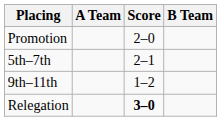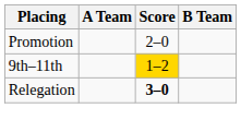 <table class=wikitable style="border:1px solid #AAAAAA;">
 <tr>
 <th>Placing</th>
 <th>A Team</th>
 <th>Score</th>
 <th>B Team</th>
 </tr>
 <tr>
 <td>Promotion</td>
 <td><strong></strong></td>
 <td align="center">2–0</td>
 <td></td>
 </tr>
 <tr>
-<td>5th–7th</td>
-<td></td>
-<td align="center">2–1</td>
-<td></td>
-</tr>
-<tr>
 <td>9th–11th</td>
 <td></td>
-<td align="center">1–2</td>
+<td align="center" style="background: gold;">1–2</td>
 <td></td>
 </tr>
 <tr>
 <td>Relegation</td>
 <td></td>
 <td align="center"><strong>3–0</strong></td>
 <td><em></em></td>
 </tr>
 </table>
